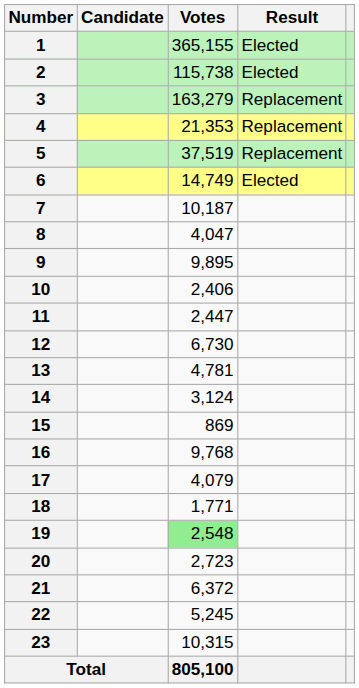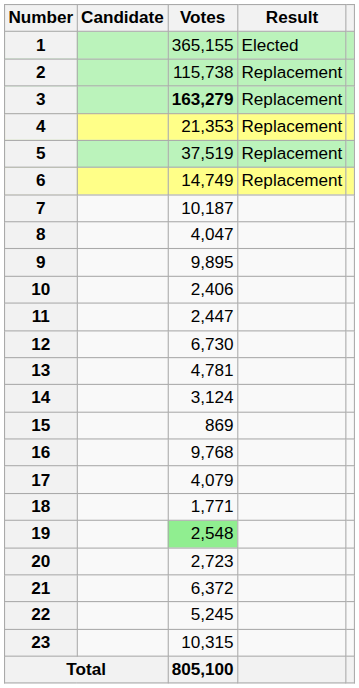 <table class="wikitable sortable">
 <tr>
 <th scope="col">Number</th>
 <th scope="col">Candidate</th>
 <th scope="col">Votes</th>
 <th scope="col">Result</th>
 <th scope="col" class="unsortable"></th>
 </tr>
 <tr bgcolor=bbf3bb>
 <th scope="row">1</th>
 <td></td>
 <td style="text-align:right">365,155</td>
 <td>Elected</td>
 <td></td>
 </tr>
 <tr bgcolor=bbf3bb>
 <th scope="row">2</th>
 <td></td>
 <td style="text-align:right">115,738</td>
-<td>Elected</td>
+<td>Replacement</td>
 <td></td>
 </tr>
 <tr bgcolor=bbf3bb>
 <th scope="row">3</th>
 <td></td>
-<td style="text-align:right">163,279</td>
+<td style="text-align:right"><strong>163,279</strong></td>
 <td>Replacement</td>
 <td></td>
 </tr>
 <tr bgcolor=#FF8>
 <th scope="row">4</th>
 <td></td>
 <td style="text-align:right">21,353</td>
 <td>Replacement</td>
 <td></td>
 </tr>
 <tr bgcolor=bbf3bb>
 <th scope="row">5</th>
 <td></td>
 <td style="text-align:right">37,519</td>
 <td>Replacement</td>
 <td></td>
 </tr>
 <tr bgcolor=#FF8>
 <th scope="row">6</th>
 <td></td>
 <td style="text-align:right">14,749</td>
-<td>Elected</td>
+<td>Replacement</td>
 <td></td>
 </tr>
 <tr>
 <th scope="row">7</th>
 <td></td>
 <td style="text-align:right">10,187</td>
 <td></td>
 <td></td>
 </tr>
 <tr>
 <th scope="row">8</th>
 <td></td>
 <td style="text-align:right">4,047</td>
 <td></td>
 <td></td>
 </tr>
 <tr>
 <th scope="row">9</th>
 <td></td>
 <td style="text-align:right">9,895</td>
 <td></td>
 <td></td>
 </tr>
 <tr>
 <th scope="row">10</th>
 <td></td>
 <td style="text-align:right">2,406</td>
 <td></td>
 <td></td>
 </tr>
 <tr>
 <th scope="row">11</th>
 <td></td>
 <td style="text-align:right">2,447</td>
 <td></td>
 <td></td>
 </tr>
 <tr>
 <th scope="row">12</th>
 <td></td>
 <td style="text-align:right">6,730</td>
 <td></td>
 <td></td>
 </tr>
 <tr>
 <th scope="row">13</th>
 <td></td>
 <td style="text-align:right">4,781</td>
 <td></td>
 <td></td>
 </tr>
 <tr>
 <th scope="row">14</th>
 <td></td>
 <td style="text-align:right">3,124</td>
 <td></td>
 <td></td>
 </tr>
 <tr>
 <th scope="row">15</th>
 <td></td>
 <td style="text-align:right">869</td>
 <td></td>
 <td></td>
 </tr>
 <tr>
 <th scope="row">16</th>
 <td></td>
 <td style="text-align:right">9,768</td>
 <td></td>
 <td></td>
 </tr>
 <tr>
 <th scope="row">17</th>
 <td></td>
 <td style="text-align:right">4,079</td>
 <td></td>
 <td></td>
 </tr>
 <tr>
 <th scope="row">18</th>
 <td></td>
 <td style="text-align:right">1,771</td>
 <td></td>
 <td></td>
 </tr>
 <tr>
 <th scope="row">19</th>
 <td></td>
 <td style="background: lightgreen; text-align:right">2,548</td>
 <td></td>
 <td></td>
 </tr>
 <tr>
 <th scope="row">20</th>
 <td></td>
 <td style="text-align:right">2,723</td>
 <td></td>
 <td></td>
 </tr>
 <tr>
 <th scope="row">21</th>
 <td></td>
 <td style="text-align:right">6,372</td>
 <td></td>
 <td></td>
 </tr>
 <tr>
 <th scope="row">22</th>
 <td></td>
 <td style="text-align:right">5,245</td>
 <td></td>
 <td></td>
 </tr>
 <tr>
 <th scope="row">23</th>
 <td></td>
 <td style="text-align:right">10,315</td>
 <td></td>
 <td></td>
 </tr>
 <tr class="sortbottom">
 <th scope="row" colspan="2">Total</th>
 <th style="text-align:right">805,100</th>
 <th></th>
 <th></th>
 </tr>
 </table>
